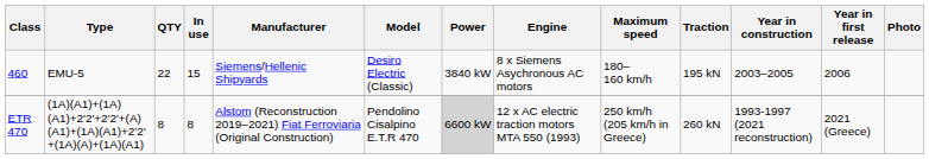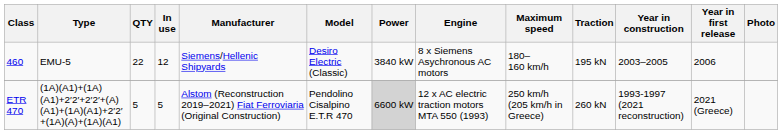 <table class="wikitable">
 <tr>
 <th>Class</th>
 <th>Type</th>
 <th>QTY</th>
 <th>In use</th>
 <th>Manufacturer</th>
 <th>Model</th>
 <th>Power</th>
 <th>Engine</th>
 <th>Maximum speed</th>
 <th>Traction</th>
 <th>Year in construction</th>
 <th>Year in first release</th>
 <th>Photo</th>
 </tr>
 <tr>
 <td><a href='#'>460</a></td>
 <td>ΕMU-5</td>
 <td>22</td>
-<td>15</td>
+<td>12</td>
 <td><a href='#'>Siemens</a>/<a href='#'>Hellenic Shipyards</a></td>
 <td><a href='#'>Desiro Electric</a> (Classic)</td>
 <td>3840 kW</td>
 <td>8 x Siemens Asychronous AC motors</td>
 <td>180–160 km/h</td>
 <td>195 kN</td>
 <td>2003–2005</td>
 <td>2006</td>
 <td></td>
 </tr>
 <tr>
 </tr>
 <tr>
 <td><a href='#'>ETR 470</a></td>
 <td>(1A)(A1)+(1A)(A1)+2′2′+2′2′+(A)(A1)+(1A)(A1)+2′2′+(1A)(A)+(1A)(A1)</td>
-<td>8</td>
-<td>8</td>
+<td>5</td>
+<td>5</td>
 <td><a href='#'>Alstom</a> (Reconstruction 2019–2021) <a href='#'>Fiat Ferroviaria</a> (Original Construction)</td>
 <td>Pendolino Cisalpino E.T.R 470</td>
 <td style="background: lightgrey;">6600 kW</td>
 <td>12 x AC electric traction motors MTA 550 (1993)</td>
 <td>250 km/h (205 km/h in Greece)</td>
 <td>260 kN</td>
 <td>1993-1997<br>(2021 reconstruction)</td>
 <td>2021 (Greece)</td>
 <td></td>
 </tr>
 </table>
